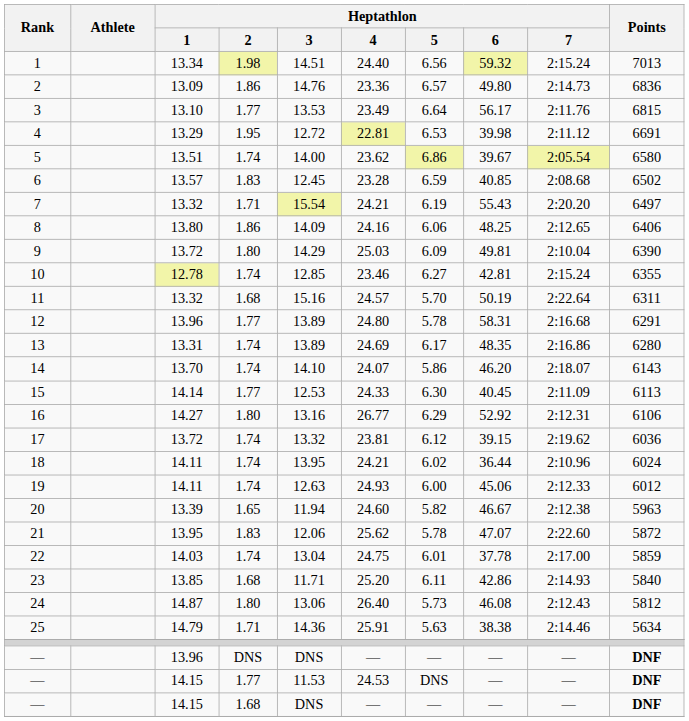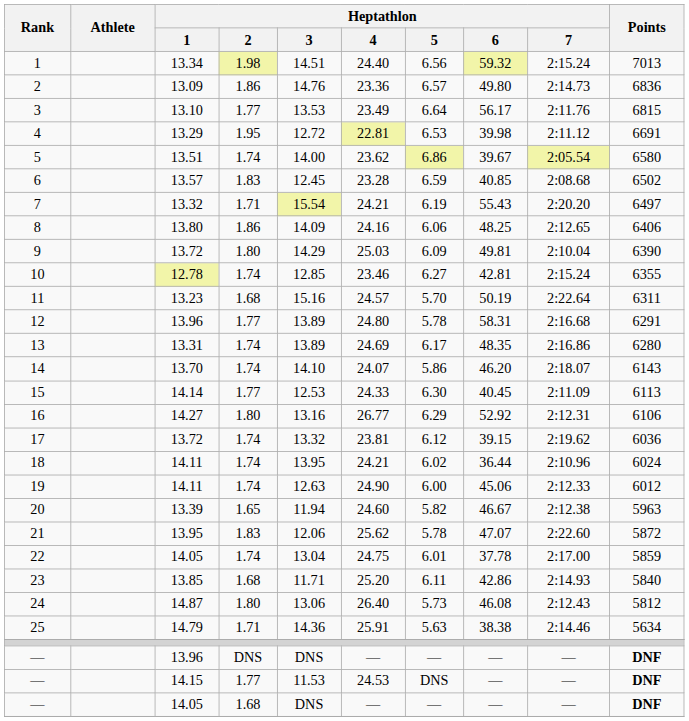 <table width="95%" class="wikitable" style=" text-align:center; font-size:110%;">
 <tr>
 <th rowspan="2">Rank</th>
 <th rowspan="2">Athlete</th>
 <th colspan="7">Heptathlon</th>
 <th rowspan="2">Points</th>
 </tr>
 <tr>
 <th>1</th>
 <th>2</th>
 <th>3</th>
 <th>4</th>
 <th>5</th>
 <th>6</th>
 <th>7</th>
 </tr>
 <tr>
 <td>1</td>
 <td align="left"></td>
 <td>13.34</td>
 <td bgcolor="#f2f5a9">1.98</td>
 <td>14.51</td>
 <td>24.40</td>
 <td>6.56</td>
 <td bgcolor="#f2f5a9">59.32</td>
 <td>2:15.24</td>
 <td>7013</td>
 </tr>
 <tr>
 <td>2</td>
 <td align="left"></td>
 <td>13.09</td>
 <td>1.86</td>
 <td>14.76</td>
 <td>23.36</td>
 <td>6.57</td>
 <td>49.80</td>
 <td>2:14.73</td>
 <td>6836</td>
 </tr>
 <tr>
 <td>3</td>
 <td align="left"></td>
 <td>13.10</td>
 <td>1.77</td>
 <td>13.53</td>
 <td>23.49</td>
 <td>6.64</td>
 <td>56.17</td>
 <td>2:11.76</td>
 <td>6815</td>
 </tr>
 <tr>
 <td>4</td>
 <td align="left"></td>
 <td>13.29</td>
 <td>1.95</td>
 <td>12.72</td>
 <td bgcolor="#f2f5a9">22.81</td>
 <td>6.53</td>
 <td>39.98</td>
 <td>2:11.12</td>
 <td>6691</td>
 </tr>
 <tr>
 <td>5</td>
 <td align="left"></td>
 <td>13.51</td>
 <td>1.74</td>
 <td>14.00</td>
 <td>23.62</td>
 <td bgcolor="#f2f5a9">6.86</td>
 <td>39.67</td>
 <td bgcolor="#f2f5a9">2:05.54</td>
 <td>6580</td>
 </tr>
 <tr>
 <td>6</td>
 <td align="left"></td>
 <td>13.57</td>
 <td>1.83</td>
 <td>12.45</td>
 <td>23.28</td>
 <td>6.59</td>
 <td>40.85</td>
 <td>2:08.68</td>
 <td>6502</td>
 </tr>
 <tr>
 <td>7</td>
 <td align="left"></td>
 <td>13.32</td>
 <td>1.71</td>
 <td bgcolor="#f2f5a9">15.54</td>
 <td>24.21</td>
 <td>6.19</td>
 <td>55.43</td>
 <td>2:20.20</td>
 <td>6497</td>
 </tr>
 <tr>
 <td>8</td>
 <td align="left"></td>
 <td>13.80</td>
 <td>1.86</td>
 <td>14.09</td>
 <td>24.16</td>
 <td>6.06</td>
 <td>48.25</td>
 <td>2:12.65</td>
 <td>6406</td>
 </tr>
 <tr>
 <td>9</td>
 <td align="left"></td>
 <td>13.72</td>
 <td>1.80</td>
 <td>14.29</td>
 <td>25.03</td>
 <td>6.09</td>
 <td>49.81</td>
 <td>2:10.04</td>
 <td>6390</td>
 </tr>
 <tr>
 <td>10</td>
 <td align="left"></td>
 <td bgcolor="#f2f5a9">12.78</td>
 <td>1.74</td>
 <td>12.85</td>
 <td>23.46</td>
 <td>6.27</td>
 <td>42.81</td>
 <td>2:15.24</td>
 <td>6355</td>
 </tr>
 <tr>
 <td>11</td>
 <td align="left"></td>
-<td>13.32</td>
+<td>13.23</td>
 <td>1.68</td>
 <td>15.16</td>
 <td>24.57</td>
 <td>5.70</td>
 <td>50.19</td>
 <td>2:22.64</td>
 <td>6311</td>
 </tr>
 <tr>
 <td>12</td>
 <td align="left"></td>
 <td>13.96</td>
 <td>1.77</td>
 <td>13.89</td>
 <td>24.80</td>
 <td>5.78</td>
 <td>58.31</td>
 <td>2:16.68</td>
 <td>6291</td>
 </tr>
 <tr>
 <td>13</td>
 <td align="left"></td>
 <td>13.31</td>
 <td>1.74</td>
 <td>13.89</td>
 <td>24.69</td>
 <td>6.17</td>
 <td>48.35</td>
 <td>2:16.86</td>
 <td>6280</td>
 </tr>
 <tr>
 <td>14</td>
 <td align="left"></td>
 <td>13.70</td>
 <td>1.74</td>
 <td>14.10</td>
 <td>24.07</td>
 <td>5.86</td>
 <td>46.20</td>
 <td>2:18.07</td>
 <td>6143</td>
 </tr>
 <tr>
 <td>15</td>
 <td align="left"></td>
 <td>14.14</td>
 <td>1.77</td>
 <td>12.53</td>
 <td>24.33</td>
 <td>6.30</td>
 <td>40.45</td>
 <td>2:11.09</td>
 <td>6113</td>
 </tr>
 <tr>
 <td>16</td>
 <td align="left"></td>
 <td>14.27</td>
 <td>1.80</td>
 <td>13.16</td>
 <td>26.77</td>
 <td>6.29</td>
 <td>52.92</td>
 <td>2:12.31</td>
 <td>6106</td>
 </tr>
 <tr>
 <td>17</td>
 <td align="left"></td>
 <td>13.72</td>
 <td>1.74</td>
 <td>13.32</td>
 <td>23.81</td>
 <td>6.12</td>
 <td>39.15</td>
 <td>2:19.62</td>
 <td>6036</td>
 </tr>
 <tr>
 <td>18</td>
 <td align="left"></td>
 <td>14.11</td>
 <td>1.74</td>
 <td>13.95</td>
 <td>24.21</td>
 <td>6.02</td>
 <td>36.44</td>
 <td>2:10.96</td>
 <td>6024</td>
 </tr>
 <tr>
 <td>19</td>
 <td align="left"></td>
 <td>14.11</td>
 <td>1.74</td>
 <td>12.63</td>
-<td>24.93</td>
+<td>24.90</td>
 <td>6.00</td>
 <td>45.06</td>
 <td>2:12.33</td>
 <td>6012</td>
 </tr>
 <tr>
 <td>20</td>
 <td align="left"></td>
 <td>13.39</td>
 <td>1.65</td>
 <td>11.94</td>
 <td>24.60</td>
 <td>5.82</td>
 <td>46.67</td>
 <td>2:12.38</td>
 <td>5963</td>
 </tr>
 <tr>
 <td>21</td>
 <td align="left"></td>
 <td>13.95</td>
 <td>1.83</td>
 <td>12.06</td>
 <td>25.62</td>
 <td>5.78</td>
 <td>47.07</td>
 <td>2:22.60</td>
 <td>5872</td>
 </tr>
 <tr>
 <td>22</td>
 <td align="left"></td>
-<td>14.03</td>
+<td>14.05</td>
 <td>1.74</td>
 <td>13.04</td>
 <td>24.75</td>
 <td>6.01</td>
 <td>37.78</td>
 <td>2:17.00</td>
 <td>5859</td>
 </tr>
 <tr>
 <td>23</td>
 <td align="left"></td>
 <td>13.85</td>
 <td>1.68</td>
 <td>11.71</td>
 <td>25.20</td>
 <td>6.11</td>
 <td>42.86</td>
 <td>2:14.93</td>
 <td>5840</td>
 </tr>
 <tr>
 <td>24</td>
 <td align="left"></td>
 <td>14.87</td>
 <td>1.80</td>
 <td>13.06</td>
 <td>26.40</td>
 <td>5.73</td>
 <td>46.08</td>
 <td>2:12.43</td>
 <td>5812</td>
 </tr>
 <tr>
 <td>25</td>
 <td align="left"></td>
 <td>14.79</td>
 <td>1.71</td>
 <td>14.36</td>
 <td>25.91</td>
 <td>5.63</td>
 <td>38.38</td>
 <td>2:14.46</td>
 <td>5634</td>
 </tr>
 <tr>
 </tr>
 <tr>
 <td bgcolor="lightgray" colspan="13"></td>
 </tr>
 <tr>
 <td>—</td>
 <td align="left"></td>
 <td>13.96</td>
 <td>DNS</td>
 <td>DNS</td>
 <td>—</td>
 <td>—</td>
 <td>—</td>
 <td>—</td>
 <td><strong>DNF</strong></td>
 </tr>
 <tr>
 <td>—</td>
 <td align="left"></td>
 <td>14.15</td>
 <td>1.77</td>
 <td>11.53</td>
 <td>24.53</td>
 <td>DNS</td>
 <td>—</td>
 <td>—</td>
 <td><strong>DNF</strong></td>
 </tr>
 <tr>
 <td>—</td>
 <td align="left"></td>
-<td>14.15</td>
+<td>14.05</td>
 <td>1.68</td>
 <td>DNS</td>
 <td>—</td>
 <td>—</td>
 <td>—</td>
 <td>—</td>
 <td><strong>DNF</strong></td>
 </tr>
 <tr>
 </tr>
 </table>
